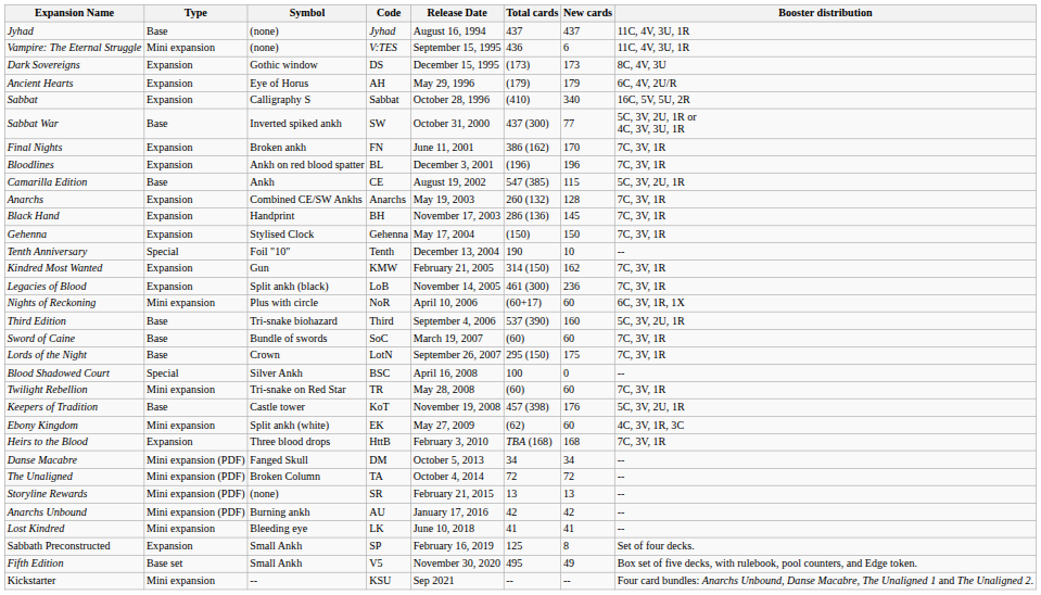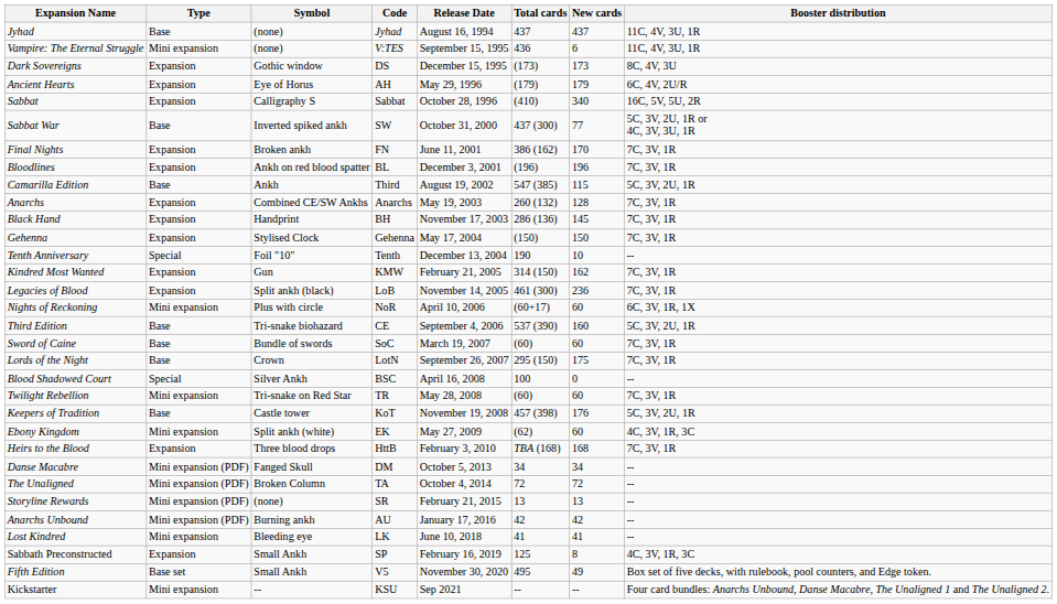 <table class="wikitable">
 <tr>
 <th><strong>Expansion Name</strong></th>
 <th><strong>Type</strong></th>
 <th><strong>Symbol</strong></th>
 <th><strong>Code</strong></th>
 <th><strong>Release Date</strong></th>
 <th><strong>Total cards</strong></th>
 <th><strong>New cards</strong></th>
 <th><strong>Booster distribution</strong></th>
 </tr>
 <tr>
 <td><em>Jyhad</em></td>
 <td>Base</td>
 <td>(none)</td>
 <td><em>Jyhad</em></td>
 <td>August 16, 1994</td>
 <td>437</td>
 <td>437</td>
 <td>11C, 4V, 3U, 1R</td>
 </tr>
 <tr>
 <td><em>Vampire: The Eternal Struggle</em></td>
 <td>Mini expansion</td>
 <td>(none)</td>
 <td><em>V:TES</em></td>
 <td>September 15, 1995</td>
 <td>436</td>
 <td>6</td>
 <td>11C, 4V, 3U, 1R</td>
 </tr>
 <tr>
 <td><em>Dark Sovereigns</em></td>
 <td>Expansion</td>
 <td>Gothic window</td>
 <td>DS</td>
 <td>December 15, 1995</td>
 <td>(173)</td>
 <td>173</td>
 <td>8C, 4V, 3U</td>
 </tr>
 <tr>
 <td><em>Ancient Hearts</em></td>
 <td>Expansion</td>
 <td>Eye of Horus</td>
 <td>AH</td>
 <td>May 29, 1996</td>
 <td>(179)</td>
 <td>179</td>
 <td>6C, 4V, 2U/R</td>
 </tr>
 <tr>
 <td><em>Sabbat</em></td>
 <td>Expansion</td>
 <td>Calligraphy S</td>
 <td>Sabbat</td>
 <td>October 28, 1996</td>
 <td>(410)</td>
 <td>340</td>
 <td>16C, 5V, 5U, 2R</td>
 </tr>
 <tr>
 <td><em>Sabbat War</em></td>
 <td>Base</td>
 <td>Inverted spiked ankh</td>
 <td>SW</td>
 <td>October 31, 2000</td>
 <td>437 (300)</td>
 <td>77</td>
 <td>5C, 3V, 2U, 1R or<br>4C, 3V, 3U, 1R</td>
 </tr>
 <tr>
 <td><em>Final Nights</em></td>
 <td>Expansion</td>
 <td>Broken ankh</td>
 <td>FN</td>
 <td>June 11, 2001</td>
 <td>386 (162)</td>
 <td>170</td>
 <td>7C, 3V, 1R</td>
 </tr>
 <tr>
 <td><em>Bloodlines</em></td>
 <td>Expansion</td>
 <td>Ankh on red blood spatter</td>
 <td>BL</td>
 <td>December 3, 2001</td>
 <td>(196)</td>
 <td>196</td>
 <td>7C, 3V, 1R</td>
 </tr>
 <tr>
 <td><em>Camarilla Edition</em></td>
 <td>Base</td>
 <td>Ankh</td>
-<td>CE</td>
+<td>Third</td>
 <td>August 19, 2002</td>
 <td>547 (385)</td>
 <td>115</td>
 <td>5C, 3V, 2U, 1R</td>
 </tr>
 <tr>
 <td><em>Anarchs</em></td>
 <td>Expansion</td>
 <td>Combined CE/SW Ankhs</td>
 <td>Anarchs</td>
 <td>May 19, 2003</td>
 <td>260 (132)</td>
 <td>128</td>
 <td>7C, 3V, 1R</td>
 </tr>
 <tr>
 <td><em>Black Hand</em></td>
 <td>Expansion</td>
 <td>Handprint</td>
 <td>BH</td>
 <td>November 17, 2003</td>
 <td>286 (136)</td>
 <td>145</td>
 <td>7C, 3V, 1R</td>
 </tr>
 <tr>
 <td><em>Gehenna</em></td>
 <td>Expansion</td>
 <td>Stylised Clock</td>
 <td>Gehenna</td>
 <td>May 17, 2004</td>
 <td>(150)</td>
 <td>150</td>
 <td>7C, 3V, 1R</td>
 </tr>
 <tr>
 <td><em>Tenth Anniversary</em></td>
 <td>Special</td>
 <td>Foil "10"</td>
 <td>Tenth</td>
 <td>December 13, 2004</td>
 <td>190</td>
 <td>10</td>
 <td>--</td>
 </tr>
 <tr>
 <td><em>Kindred Most Wanted</em></td>
 <td>Expansion</td>
 <td>Gun</td>
 <td>KMW</td>
 <td>February 21, 2005</td>
 <td>314 (150)</td>
 <td>162</td>
 <td>7C, 3V, 1R</td>
 </tr>
 <tr>
 <td><em>Legacies of Blood</em></td>
 <td>Expansion</td>
 <td>Split ankh (black)</td>
 <td>LoB</td>
 <td>November 14, 2005</td>
 <td>461 (300)</td>
 <td>236</td>
 <td>7C, 3V, 1R</td>
 </tr>
 <tr>
 <td><em>Nights of Reckoning</em></td>
 <td>Mini expansion</td>
 <td>Plus with circle</td>
 <td>NoR</td>
 <td>April 10, 2006</td>
 <td>(60+17)</td>
 <td>60</td>
 <td>6C, 3V, 1R, 1X</td>
 </tr>
 <tr>
 <td><em>Third Edition</em></td>
 <td>Base</td>
 <td>Tri-snake biohazard</td>
-<td>Third</td>
+<td>CE</td>
 <td>September 4, 2006</td>
 <td>537 (390)</td>
 <td>160</td>
 <td>5C, 3V, 2U, 1R</td>
 </tr>
 <tr>
 <td><em>Sword of Caine</em></td>
 <td>Base</td>
 <td>Bundle of swords</td>
 <td>SoC</td>
 <td>March 19, 2007</td>
 <td>(60)</td>
 <td>60</td>
 <td>7C, 3V, 1R</td>
 </tr>
 <tr>
 <td><em>Lords of the Night</em></td>
 <td>Base</td>
 <td>Crown</td>
 <td>LotN</td>
 <td>September 26, 2007</td>
 <td>295 (150)</td>
 <td>175</td>
 <td>7C, 3V, 1R</td>
 </tr>
 <tr>
 <td><em>Blood Shadowed Court</em></td>
 <td>Special</td>
 <td>Silver Ankh</td>
 <td>BSC</td>
 <td>April 16, 2008</td>
 <td>100</td>
 <td>0</td>
 <td>--</td>
 </tr>
 <tr>
 <td><em>Twilight Rebellion</em></td>
 <td>Mini expansion</td>
 <td>Tri-snake on Red Star</td>
 <td>TR</td>
 <td>May 28, 2008</td>
 <td>(60)</td>
 <td>60</td>
 <td>7C, 3V, 1R</td>
 </tr>
 <tr>
 <td><em>Keepers of Tradition</em></td>
 <td>Base</td>
 <td>Castle tower</td>
 <td>KoT</td>
 <td>November 19, 2008</td>
 <td>457 (398)</td>
 <td>176</td>
 <td>5C, 3V, 2U, 1R</td>
 </tr>
 <tr>
 <td><em>Ebony Kingdom</em></td>
 <td>Mini expansion</td>
 <td>Split ankh (white)</td>
 <td>EK</td>
 <td>May 27, 2009</td>
 <td>(62)</td>
 <td>60</td>
 <td>4C, 3V, 1R, 3C</td>
 </tr>
 <tr>
 <td><em>Heirs to the Blood</em></td>
 <td>Expansion</td>
 <td>Three blood drops</td>
 <td>HttB</td>
 <td>February 3, 2010</td>
 <td><em>TBA</em> (168)</td>
 <td>168</td>
 <td>7C, 3V, 1R</td>
 </tr>
 <tr>
 <td><em>Danse Macabre</em></td>
 <td>Mini expansion (PDF)</td>
 <td>Fanged Skull</td>
 <td>DM</td>
 <td>October 5, 2013</td>
 <td>34</td>
 <td>34</td>
 <td>--</td>
 </tr>
 <tr>
 <td><em>The Unaligned</em></td>
 <td>Mini expansion (PDF)</td>
 <td>Broken Column</td>
 <td>TA</td>
 <td>October 4, 2014</td>
 <td>72</td>
 <td>72</td>
 <td>--</td>
 </tr>
 <tr>
 <td><em>Storyline Rewards</em></td>
 <td>Mini expansion (PDF)</td>
 <td>(none)</td>
 <td>SR</td>
 <td>February 21, 2015</td>
 <td>13</td>
 <td>13</td>
 <td>--</td>
 </tr>
 <tr>
 <td><em>Anarchs Unbound</em></td>
 <td>Mini expansion (PDF)</td>
 <td>Burning ankh</td>
 <td>AU</td>
 <td>January 17, 2016</td>
 <td>42</td>
 <td>42</td>
 <td>--</td>
 </tr>
 <tr>
 <td><em>Lost Kindred</em></td>
 <td>Mini expansion</td>
 <td>Bleeding eye</td>
 <td>LK</td>
 <td>June 10, 2018</td>
 <td>41</td>
 <td>41</td>
 <td>--</td>
 </tr>
 <tr>
 <td>Sabbath Preconstructed</td>
 <td>Expansion</td>
 <td>Small Ankh</td>
 <td>SP</td>
 <td>February 16, 2019</td>
 <td>125</td>
 <td>8</td>
-<td>Set of four decks.</td>
+<td>4C, 3V, 1R, 3C</td>
 </tr>
 <tr>
 <td><em>Fifth Edition</em></td>
 <td>Base set</td>
 <td>Small Ankh</td>
 <td>V5</td>
 <td>November 30, 2020</td>
 <td>495</td>
 <td>49</td>
 <td>Box set of five decks, with rulebook, pool counters, and Edge token.</td>
 </tr>
 <tr>
 <td>Kickstarter</td>
 <td>Mini expansion</td>
 <td>--</td>
 <td>KSU</td>
 <td>Sep 2021</td>
 <td>--</td>
 <td>--</td>
 <td>Four card bundles: <em>Anarchs Unbound, Danse Macabre, The Unaligned 1</em> and <em>The Unaligned 2</em>.</td>
 </tr>
 </table>
